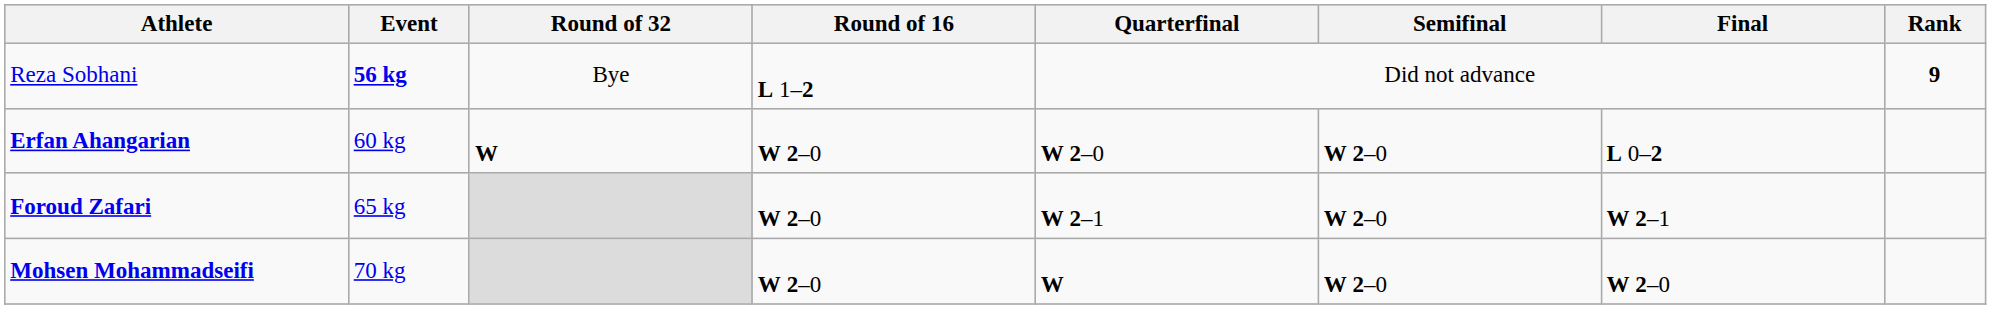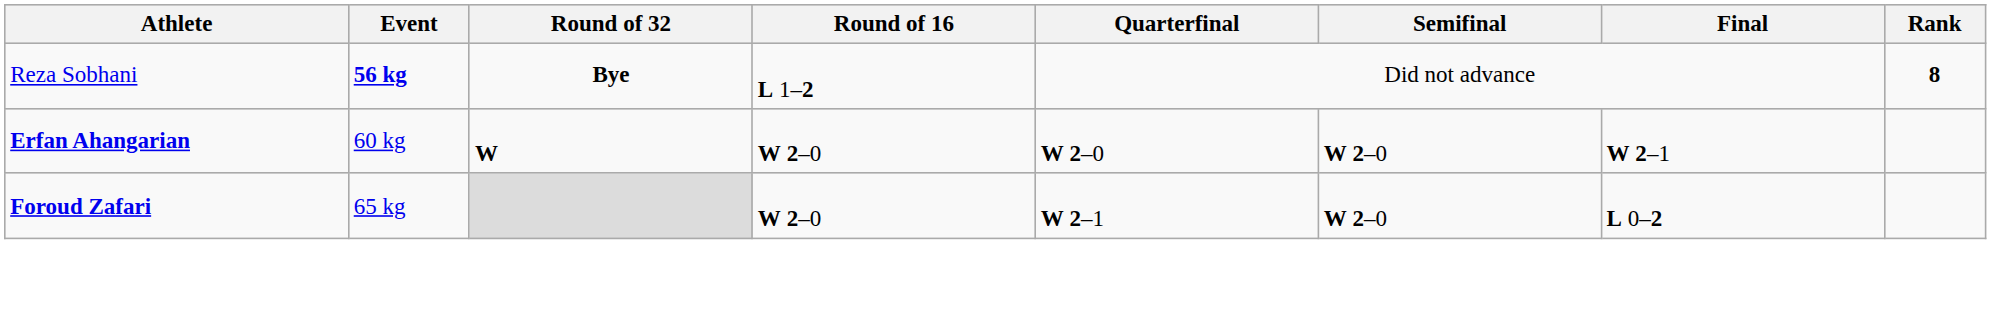 <table class="wikitable" width="98%" style="text-align:left; font-size:90%">
 <tr>
 <th width="17%">Athlete</th>
 <th width="6%">Event</th>
 <th width="14%">Round of 32</th>
 <th width="14%">Round of 16</th>
 <th width="14%">Quarterfinal</th>
 <th width="14%">Semifinal</th>
 <th width="14%">Final</th>
 <th width="5%">Rank</th>
 </tr>
 <tr>
 <td><a href='#'>Reza Sobhani</a></td>
 <td><strong><a href='#'>56 kg</a></strong></td>
-<td align=center>Bye</td>
+<td align=center><strong>Bye</strong></td>
 <td><br><strong>L</strong> 1–<strong>2</strong></td>
 <td align=center colspan=3>Did not advance</td>
-<td align=center><strong>9</strong></td>
+<td align=center><strong>8</strong></td>
 </tr>
 <tr>
 <td><strong><a href='#'>Erfan Ahangarian</a></strong></td>
 <td><a href='#'>60 kg</a></td>
 <td><br><strong>W</strong> </td>
 <td><br><strong>W</strong> <strong>2</strong>–0</td>
 <td><br><strong>W</strong> <strong>2</strong>–0</td>
 <td><br><strong>W</strong> <strong>2</strong>–0</td>
-<td><br><strong>L</strong> 0–<strong>2</strong></td>
+<td><br><strong>W</strong> <strong>2</strong>–1</td>
 <td align=center></td>
 </tr>
 <tr>
 <td><strong><a href='#'>Foroud Zafari</a></strong></td>
 <td><a href='#'>65 kg</a></td>
 <td bgcolor=#DCDCDC></td>
 <td><br><strong>W</strong> <strong>2</strong>–0</td>
 <td><br><strong>W</strong> <strong>2</strong>–1</td>
 <td><br><strong>W</strong> <strong>2</strong>–0</td>
-<td><br><strong>W</strong> <strong>2</strong>–1</td>
-<td align=center></td>
-</tr>
-<tr>
-<td><strong><a href='#'>Mohsen Mohammadseifi</a></strong></td>
-<td><a href='#'>70 kg</a></td>
-<td bgcolor=#DCDCDC></td>
-<td><br><strong>W</strong> <strong>2</strong>–0</td>
-<td><br><strong>W</strong> </td>
-<td><br><strong>W</strong> <strong>2</strong>–0</td>
-<td><br><strong>W</strong> <strong>2</strong>–0</td>
+<td><br><strong>L</strong> 0–<strong>2</strong></td>
 <td align=center></td>
 </tr>
 </table>
